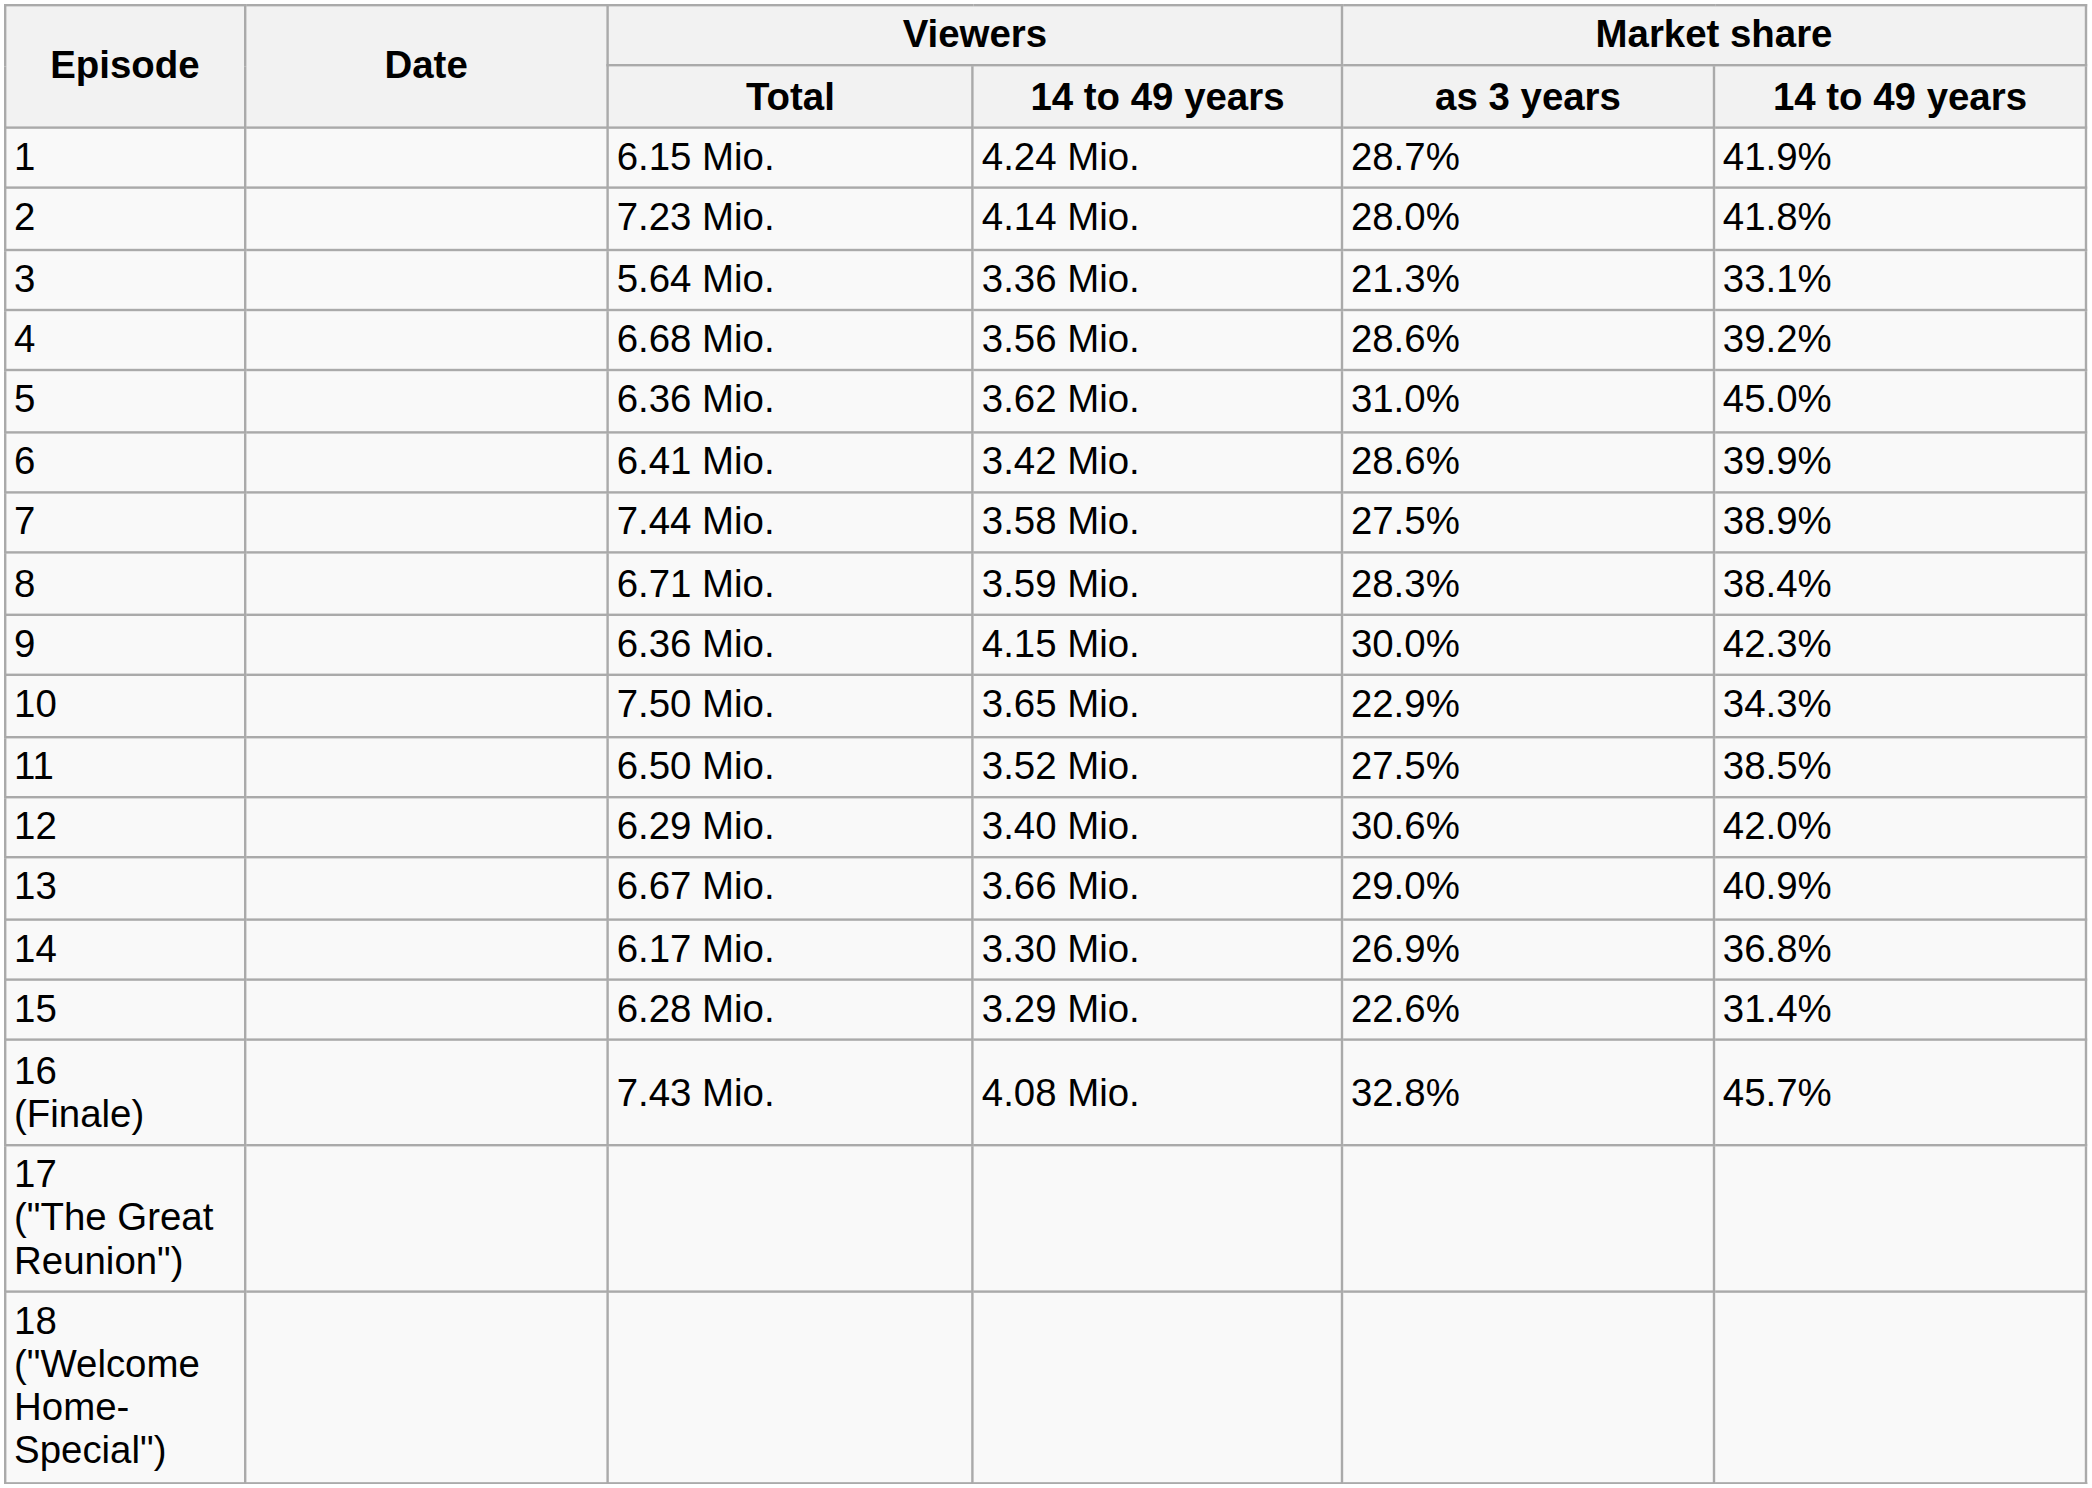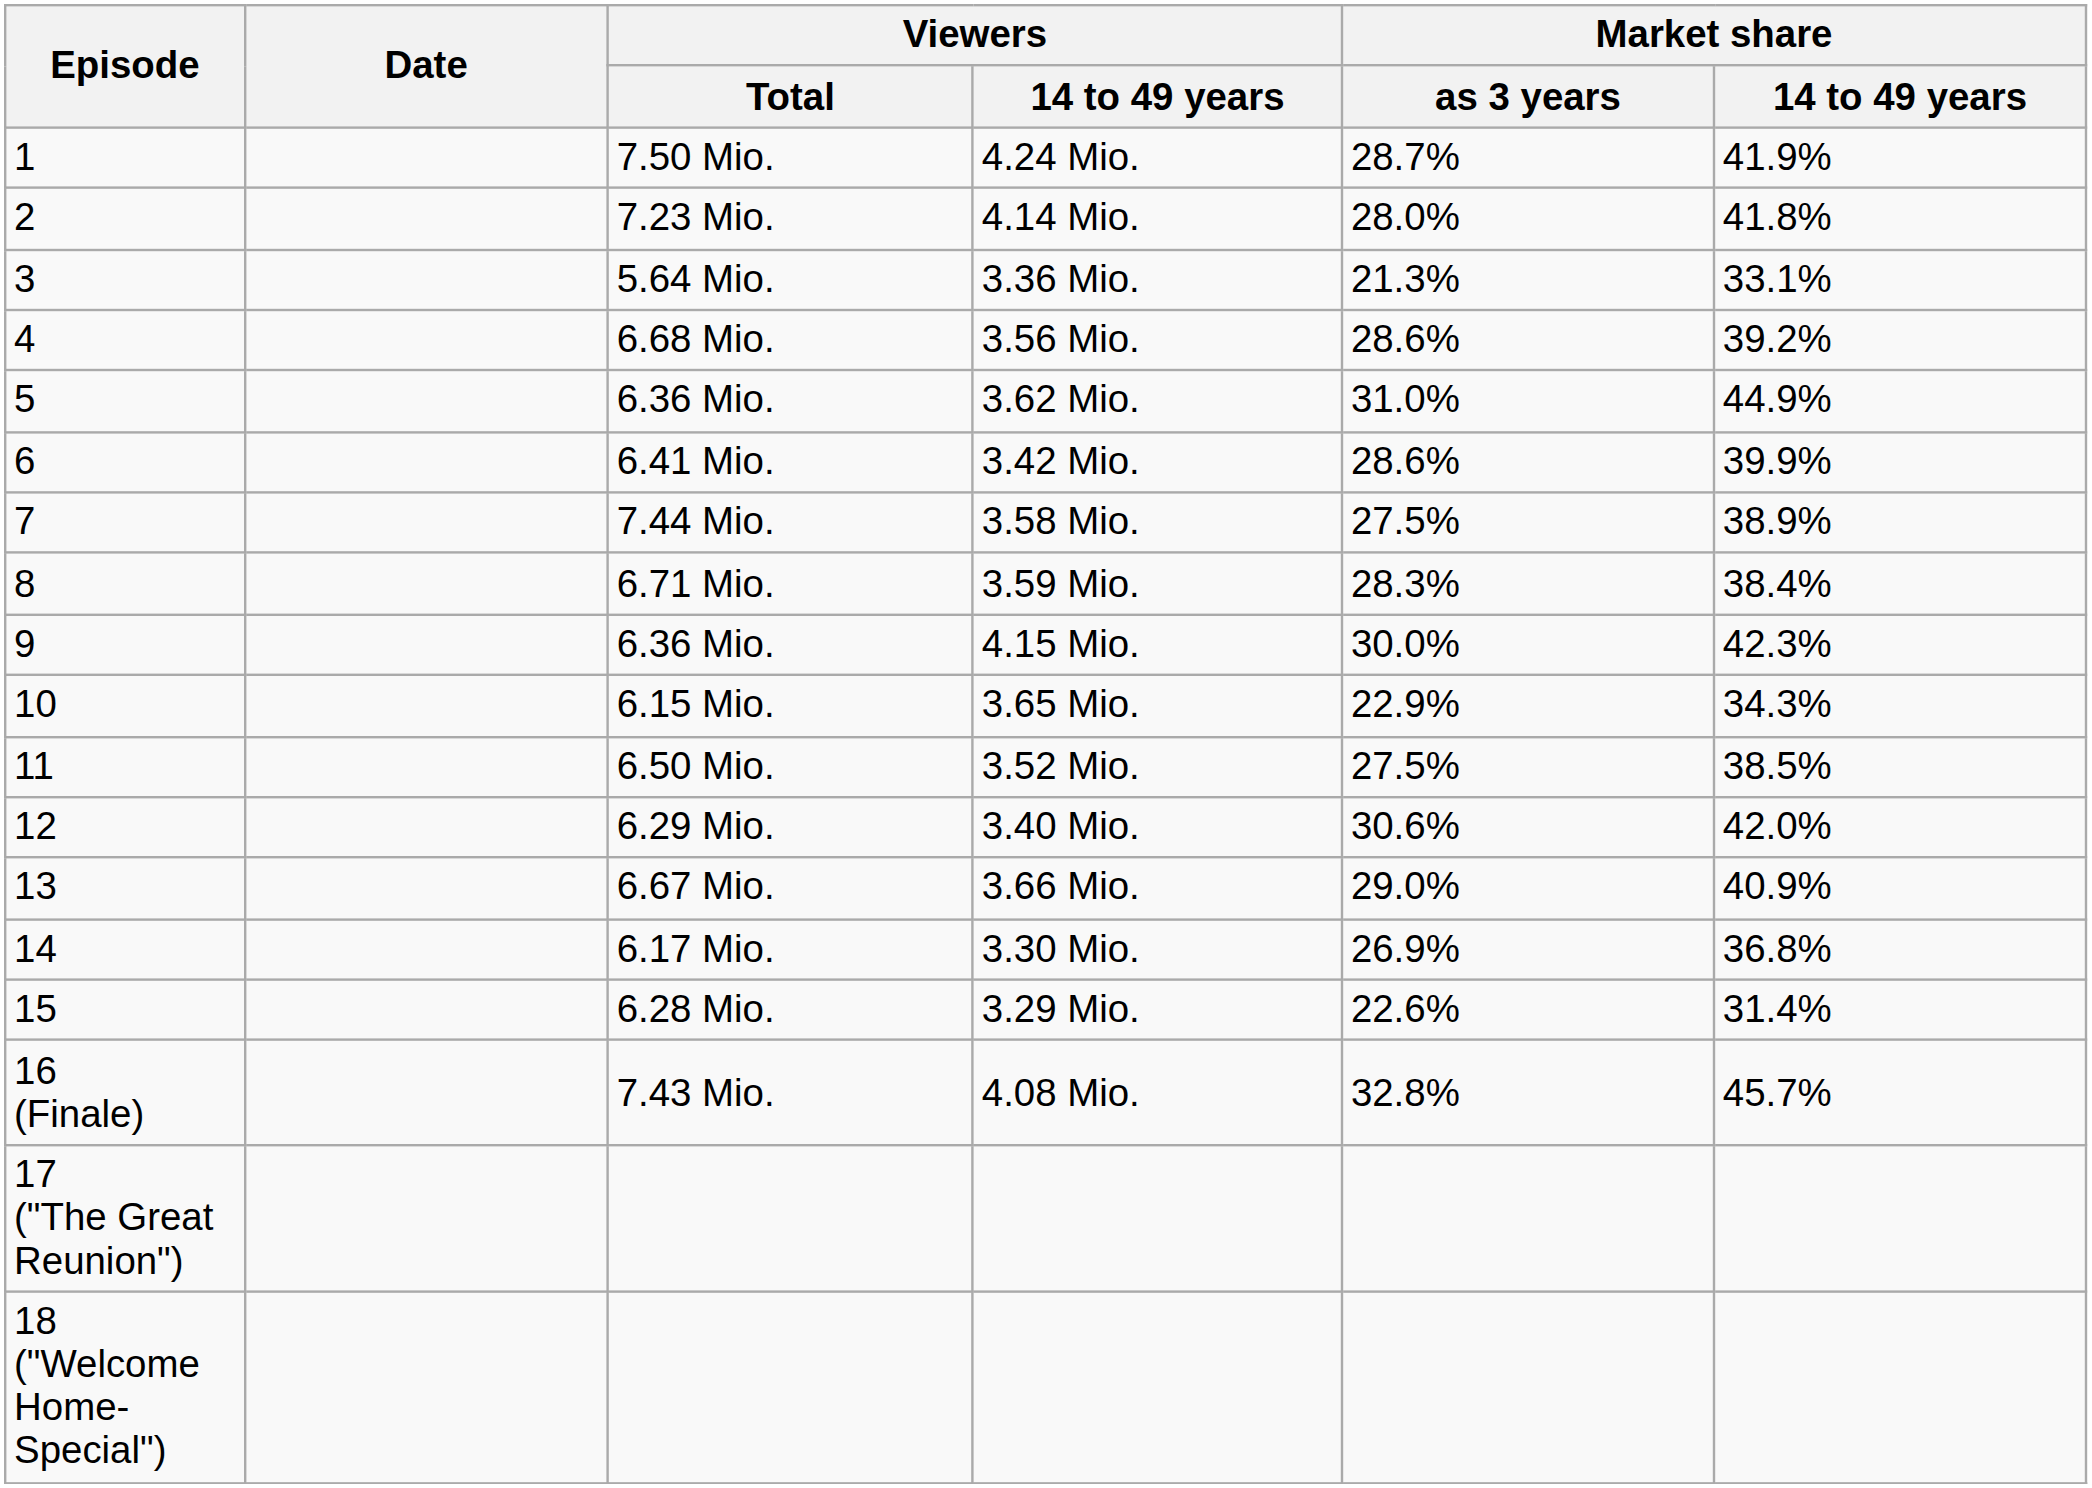 <table class="wikitable sortable center">
 <tr class="hintergrundfarbe5">
 <th rowspan="2" width="100px">Episode</th>
 <th width="200" rowspan="2">Date</th>
 <th colspan="2" width="400px">Viewers</th>
 <th colspan="2" width="400px">Market share</th>
 </tr>
 <tr>
 <th width="200px">Total</th>
 <th width="200px">14 to 49 years</th>
 <th width="200px">as 3 years</th>
 <th width="200px">14 to 49 years</th>
 </tr>
 <tr>
 <td>1</td>
 <td></td>
-<td>6.15 Mio.</td>
+<td>7.50 Mio.</td>
 <td>4.24 Mio.</td>
 <td>28.7%</td>
 <td>41.9%</td>
 </tr>
 <tr>
 <td>2</td>
 <td></td>
 <td>7.23 Mio.</td>
 <td>4.14 Mio.</td>
 <td>28.0%</td>
 <td>41.8%</td>
 </tr>
 <tr>
 <td>3</td>
 <td></td>
 <td>5.64 Mio.</td>
 <td>3.36 Mio.</td>
 <td>21.3%</td>
 <td>33.1%</td>
 </tr>
 <tr>
 <td>4</td>
 <td></td>
 <td>6.68 Mio.</td>
 <td>3.56 Mio.</td>
 <td>28.6%</td>
 <td>39.2%</td>
 </tr>
 <tr>
 <td>5</td>
 <td></td>
 <td>6.36 Mio.</td>
 <td>3.62 Mio.</td>
 <td>31.0%</td>
-<td>45.0%</td>
+<td>44.9%</td>
 </tr>
 <tr>
 <td>6</td>
 <td></td>
 <td>6.41 Mio.</td>
 <td>3.42 Mio.</td>
 <td>28.6%</td>
 <td>39.9%</td>
 </tr>
 <tr>
 <td>7</td>
 <td></td>
 <td>7.44 Mio.</td>
 <td>3.58 Mio.</td>
 <td>27.5%</td>
 <td>38.9%</td>
 </tr>
 <tr>
 <td>8</td>
 <td></td>
 <td>6.71 Mio.</td>
 <td>3.59 Mio.</td>
 <td>28.3%</td>
 <td>38.4%</td>
 </tr>
 <tr>
 <td>9</td>
 <td></td>
 <td>6.36 Mio.</td>
 <td>4.15 Mio.</td>
 <td>30.0%</td>
 <td>42.3%</td>
 </tr>
 <tr>
 <td>10</td>
 <td></td>
-<td>7.50 Mio.</td>
+<td>6.15 Mio.</td>
 <td>3.65 Mio.</td>
 <td>22.9%</td>
 <td>34.3%</td>
 </tr>
 <tr>
 <td>11</td>
 <td></td>
 <td>6.50 Mio.</td>
 <td>3.52 Mio.</td>
 <td>27.5%</td>
 <td>38.5%</td>
 </tr>
 <tr>
 <td>12</td>
 <td></td>
 <td>6.29 Mio.</td>
 <td>3.40 Mio.</td>
 <td>30.6%</td>
 <td>42.0%</td>
 </tr>
 <tr>
 <td>13</td>
 <td></td>
 <td>6.67 Mio.</td>
 <td>3.66 Mio.</td>
 <td>29.0%</td>
 <td>40.9%</td>
 </tr>
 <tr>
 <td>14</td>
 <td></td>
 <td>6.17 Mio.</td>
 <td>3.30 Mio.</td>
 <td>26.9%</td>
 <td>36.8%</td>
 </tr>
 <tr>
 <td>15</td>
 <td></td>
 <td>6.28 Mio.</td>
 <td>3.29 Mio.</td>
 <td>22.6%</td>
 <td>31.4%</td>
 </tr>
 <tr>
 <td>16 <br>(Finale)</td>
 <td></td>
 <td>7.43 Mio.</td>
 <td>4.08 Mio.</td>
 <td>32.8%</td>
 <td>45.7%</td>
 </tr>
 <tr>
 <td>17 <br>("The Great Reunion")</td>
 <td></td>
 <td></td>
 <td></td>
 <td></td>
 <td></td>
 </tr>
 <tr>
 <td>18 <br>("Welcome Home-Special")</td>
 <td></td>
 <td></td>
 <td></td>
 <td></td>
 <td></td>
 </tr>
 <tr>
 </tr>
 </table>
